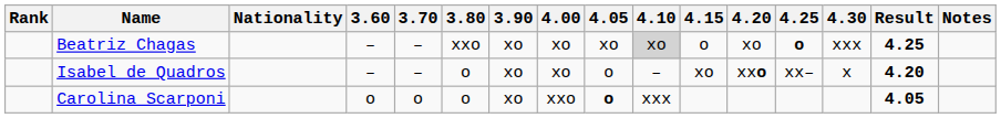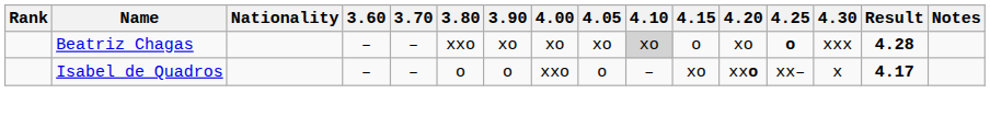 <table class="wikitable sortable" style="text-align:center">
 <tr>
 <th>Rank</th>
 <th>Name</th>
 <th>Nationality</th>
 <th>3.60</th>
 <th>3.70</th>
 <th>3.80</th>
 <th>3.90</th>
 <th>4.00</th>
 <th>4.05</th>
 <th>4.10</th>
 <th>4.15</th>
 <th>4.20</th>
 <th>4.25</th>
 <th>4.30</th>
 <th>Result</th>
 <th>Notes</th>
 </tr>
 <tr>
 <td></td>
 <td align=left><a href='#'>Beatriz Chagas</a></td>
 <td align=left></td>
 <td>–</td>
 <td>–</td>
 <td>xxo</td>
 <td>xo</td>
 <td>xo</td>
 <td>xo</td>
 <td style="background: lightgrey;">xo</td>
 <td>o</td>
 <td>xo</td>
 <td><strong>o</strong></td>
 <td>xxx</td>
-<td><strong>4.25</strong></td>
+<td><strong>4.28</strong></td>
 <td></td>
 </tr>
 <tr>
 <td></td>
 <td align=left><a href='#'>Isabel de Quadros</a></td>
 <td align=left></td>
 <td>–</td>
 <td>–</td>
 <td>o</td>
-<td>xo</td>
-<td>xo</td>
+<td>o</td>
+<td>xxo</td>
 <td>o</td>
 <td>–</td>
 <td>xo</td>
 <td>xx<strong>o</strong></td>
 <td>xx–</td>
 <td>x</td>
-<td><strong>4.20</strong></td>
-<td></td>
-</tr>
-<tr>
-<td></td>
-<td align=left><a href='#'>Carolina Scarponi</a></td>
-<td align=left></td>
-<td>o</td>
-<td>o</td>
-<td>o</td>
-<td>xo</td>
-<td>xxo</td>
-<td><strong>o</strong></td>
-<td>xxx</td>
-<td></td>
-<td></td>
-<td></td>
-<td></td>
-<td><strong>4.05</strong></td>
+<td><strong>4.17</strong></td>
 <td></td>
 </tr>
 </table>
